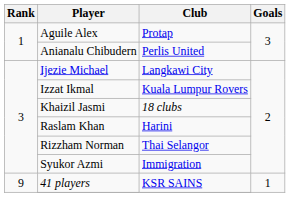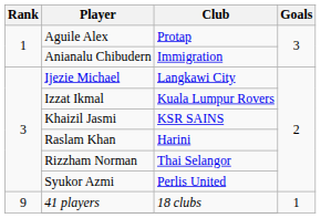 <table class="wikitable" style="text-align:center">
 <tr>
 <th>Rank</th>
 <th>Player</th>
 <th>Club</th>
 <th>Goals</th>
 </tr>
 <tr>
 <td rowspan="2">1</td>
 <td align="left"> Aguile Alex</td>
 <td align="left"><a href='#'>Protap</a></td>
 <td rowspan="2">3</td>
 </tr>
 <tr>
 <td align="left"> Anianalu Chibudern</td>
-<td align="left"><a href='#'>Perlis United</a></td>
+<td align="left"><a href='#'>Immigration</a></td>
 </tr>
 <tr>
 <td rowspan="6">3</td>
 <td align="left"> <a href='#'>Ijezie Michael</a></td>
 <td align="left"><a href='#'>Langkawi City</a></td>
 <td rowspan="6">2</td>
 </tr>
 <tr>
 <td align="left"> Izzat Ikmal</td>
 <td align="left"><a href='#'>Kuala Lumpur Rovers</a></td>
 </tr>
 <tr>
 <td align="left"> Khaizil Jasmi</td>
-<td style="text-align:left;"><em>18 clubs</em></td>
+<td align="left"><a href='#'>KSR SAINS</a></td>
 </tr>
 <tr>
 <td align="left"> Raslam Khan</td>
 <td align="left"><a href='#'>Harini</a></td>
 </tr>
 <tr>
 <td align="left"> Rizzham Norman</td>
 <td align="left"><a href='#'>Thai Selangor</a></td>
 </tr>
 <tr>
 <td align="left"> Syukor Azmi</td>
-<td align="left"><a href='#'>Immigration</a></td>
+<td align="left"><a href='#'>Perlis United</a></td>
 </tr>
 <tr>
 <td rowspan="6">9</td>
 <td style="text-align:left;"><em>41 players</em></td>
-<td align="left"><a href='#'>KSR SAINS</a></td>
+<td style="text-align:left;"><em>18 clubs</em></td>
 <td rowspan="6">1</td>
 </tr>
 <tr>
 </tr>
 </table>
